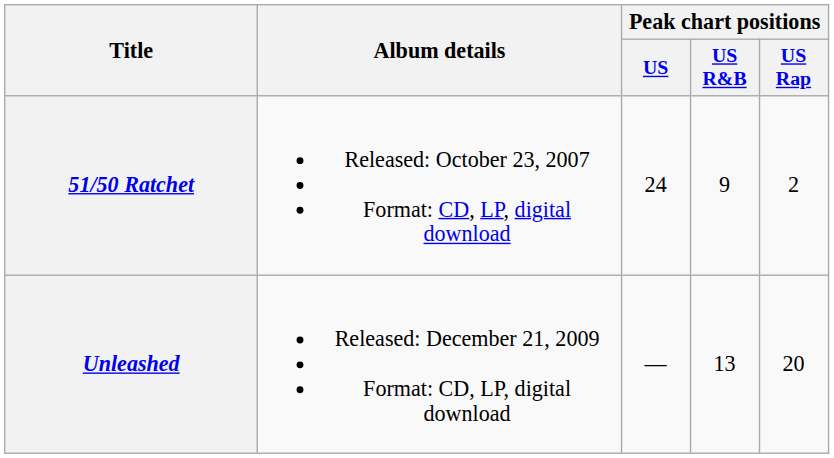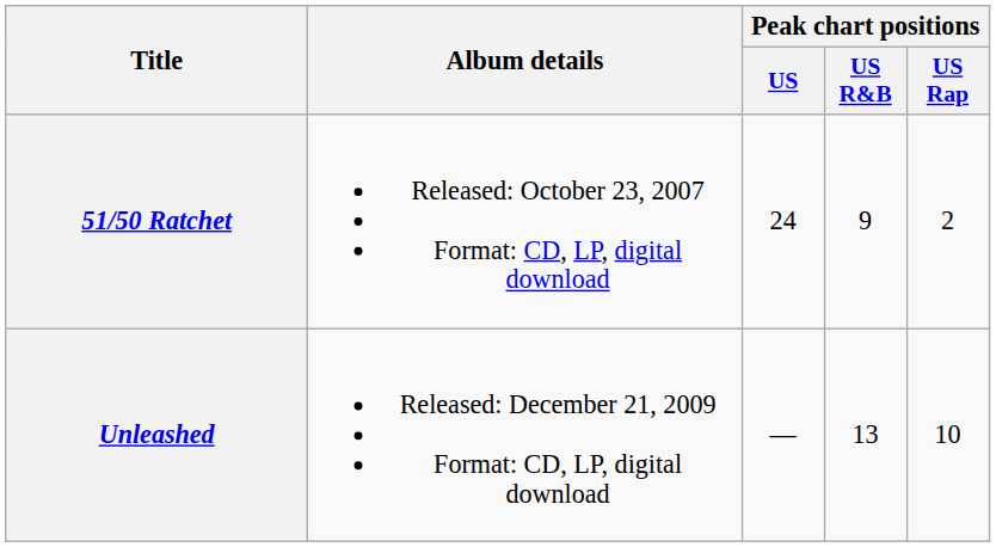 <table class="wikitable plainrowheaders" style="text-align:center;">
 <tr>
 <th scope="col" rowspan="2" style="width:11em;">Title</th>
 <th scope="col" rowspan="2" style="width:16em;">Album details</th>
 <th scope="col" colspan="3">Peak chart positions</th>
 </tr>
 <tr>
 <th style="width:3em;font-size:90%;"><a href='#'>US</a><br></th>
 <th style="width:3em;font-size:90%;"><a href='#'>US<br>R&B</a><br></th>
 <th style="width:3em;font-size:90%;"><a href='#'>US<br>Rap</a><br></th>
 </tr>
 <tr>
 <th scope="row"><em><a href='#'>51/50 Ratchet</a></em></th>
 <td><br><ul><li>Released: October 23, 2007</li><li></li><li>Format: <a href='#'>CD</a>, <a href='#'>LP</a>, <a href='#'>digital download</a></li></ul></td>
 <td>24</td>
 <td>9</td>
 <td>2</td>
 </tr>
 <tr>
 <th scope="row"><em><a href='#'>Unleashed</a></em></th>
 <td><br><ul><li>Released: December 21, 2009</li><li></li><li>Format: CD, LP, digital download</li></ul></td>
 <td>—</td>
 <td>13</td>
-<td>20</td>
+<td>10</td>
 </tr>
 </table>
